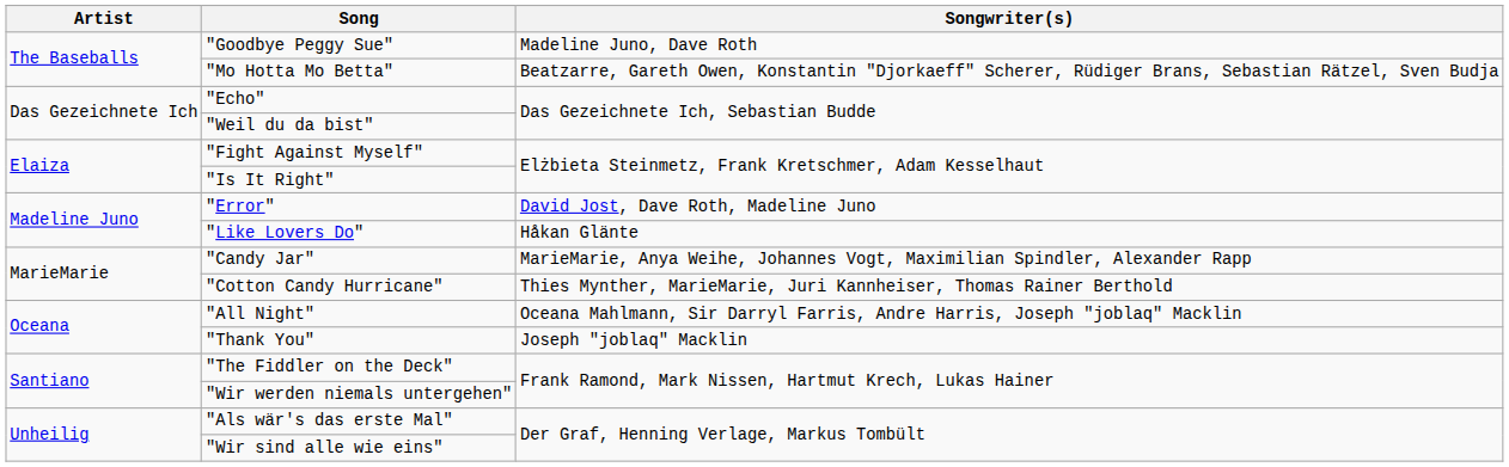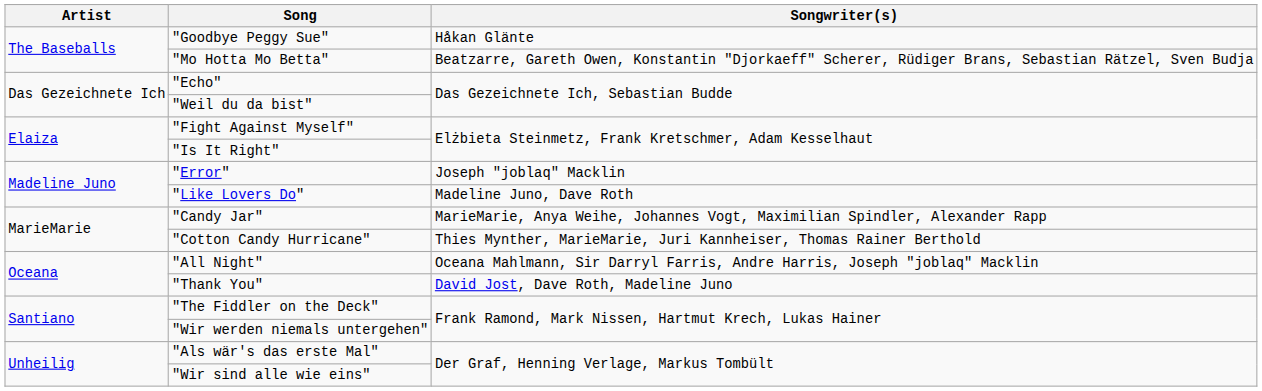 <table class="sortable wikitable" style="margin: 1em auto 1em auto">
 <tr>
 <th>Artist</th>
 <th>Song</th>
 <th>Songwriter(s)</th>
 </tr>
 <tr>
 <td rowspan="2" data-sort-value="Baseballs, The"><a href='#'>The Baseballs</a></td>
 <td>"Goodbye Peggy Sue"</td>
-<td>Madeline Juno, Dave Roth</td>
+<td>Håkan Glänte</td>
 </tr>
 <tr>
 <td>"Mo Hotta Mo Betta"</td>
 <td>Beatzarre, Gareth Owen, Konstantin "Djorkaeff" Scherer, Rüdiger Brans, Sebastian Rätzel, Sven Budja</td>
 </tr>
 <tr>
 <td rowspan="2">Das Gezeichnete Ich</td>
 <td>"Echo"</td>
 <td rowspan="2">Das Gezeichnete Ich, Sebastian Budde</td>
 </tr>
 <tr>
 <td>"Weil du da bist"</td>
 </tr>
 <tr>
 <td rowspan="2"><a href='#'>Elaiza</a></td>
 <td>"Fight Against Myself"</td>
 <td rowspan="2">Elżbieta Steinmetz, Frank Kretschmer, Adam Kesselhaut</td>
 </tr>
 <tr>
 <td>"Is It Right"</td>
 </tr>
 <tr>
 <td rowspan="2"><a href='#'>Madeline Juno</a></td>
 <td>"<a href='#'>Error</a>"</td>
-<td><a href='#'>David Jost</a>, Dave Roth, Madeline Juno</td>
+<td>Joseph "joblaq" Macklin</td>
 </tr>
 <tr>
 <td>"<a href='#'>Like Lovers Do</a>"</td>
-<td>Håkan Glänte</td>
+<td>Madeline Juno, Dave Roth</td>
 </tr>
 <tr>
 <td rowspan="2">MarieMarie</td>
 <td>"Candy Jar"</td>
 <td>MarieMarie, Anya Weihe, Johannes Vogt, Maximilian Spindler, Alexander Rapp</td>
 </tr>
 <tr>
 <td>"Cotton Candy Hurricane"</td>
 <td>Thies Mynther, MarieMarie, Juri Kannheiser, Thomas Rainer Berthold</td>
 </tr>
 <tr>
 <td rowspan="2"><a href='#'>Oceana</a></td>
 <td>"All Night"</td>
 <td>Oceana Mahlmann, Sir Darryl Farris, Andre Harris, Joseph "joblaq" Macklin</td>
 </tr>
 <tr>
 <td>"Thank You"</td>
-<td>Joseph "joblaq" Macklin</td>
+<td><a href='#'>David Jost</a>, Dave Roth, Madeline Juno</td>
 </tr>
 <tr>
 <td rowspan="2"><a href='#'>Santiano</a></td>
 <td>"The Fiddler on the Deck"</td>
 <td rowspan="2">Frank Ramond, Mark Nissen, Hartmut Krech, Lukas Hainer</td>
 </tr>
 <tr>
 <td>"Wir werden niemals untergehen"</td>
 </tr>
 <tr>
 <td rowspan="2"><a href='#'>Unheilig</a></td>
 <td>"Als wär's das erste Mal"</td>
 <td rowspan="2">Der Graf, Henning Verlage, Markus Tombült</td>
 </tr>
 <tr>
 <td>"Wir sind alle wie eins"</td>
 </tr>
 </table>
